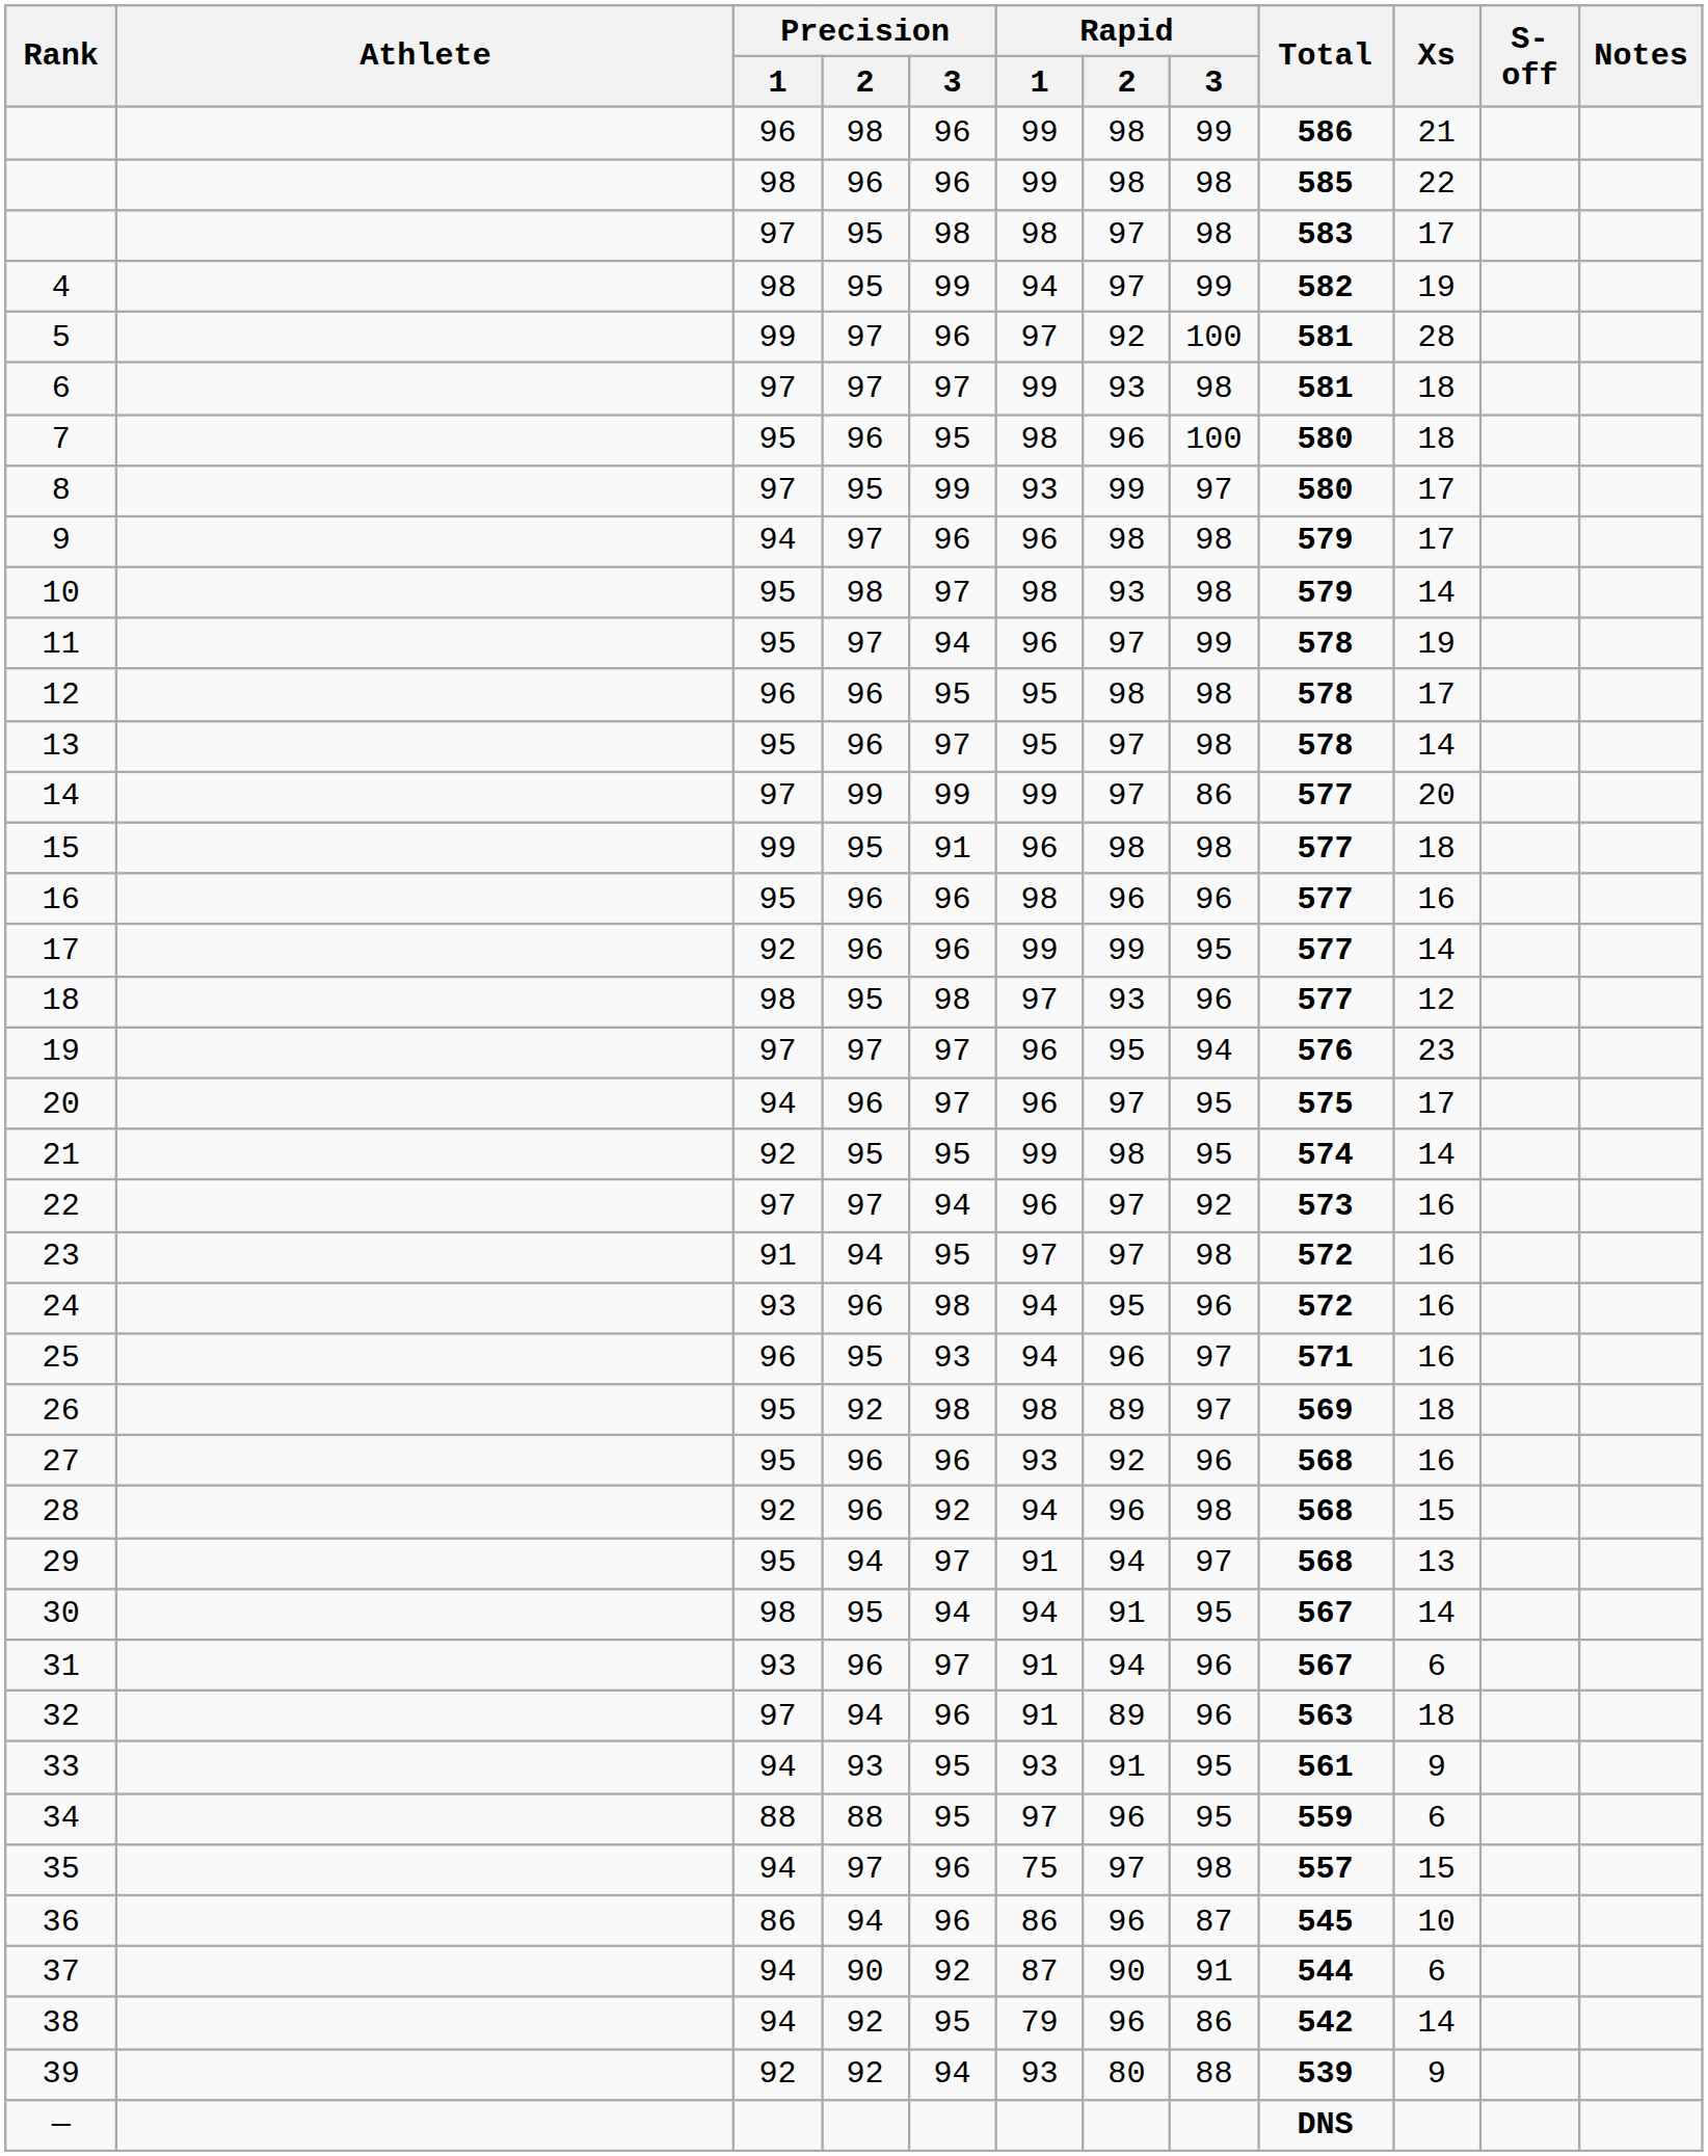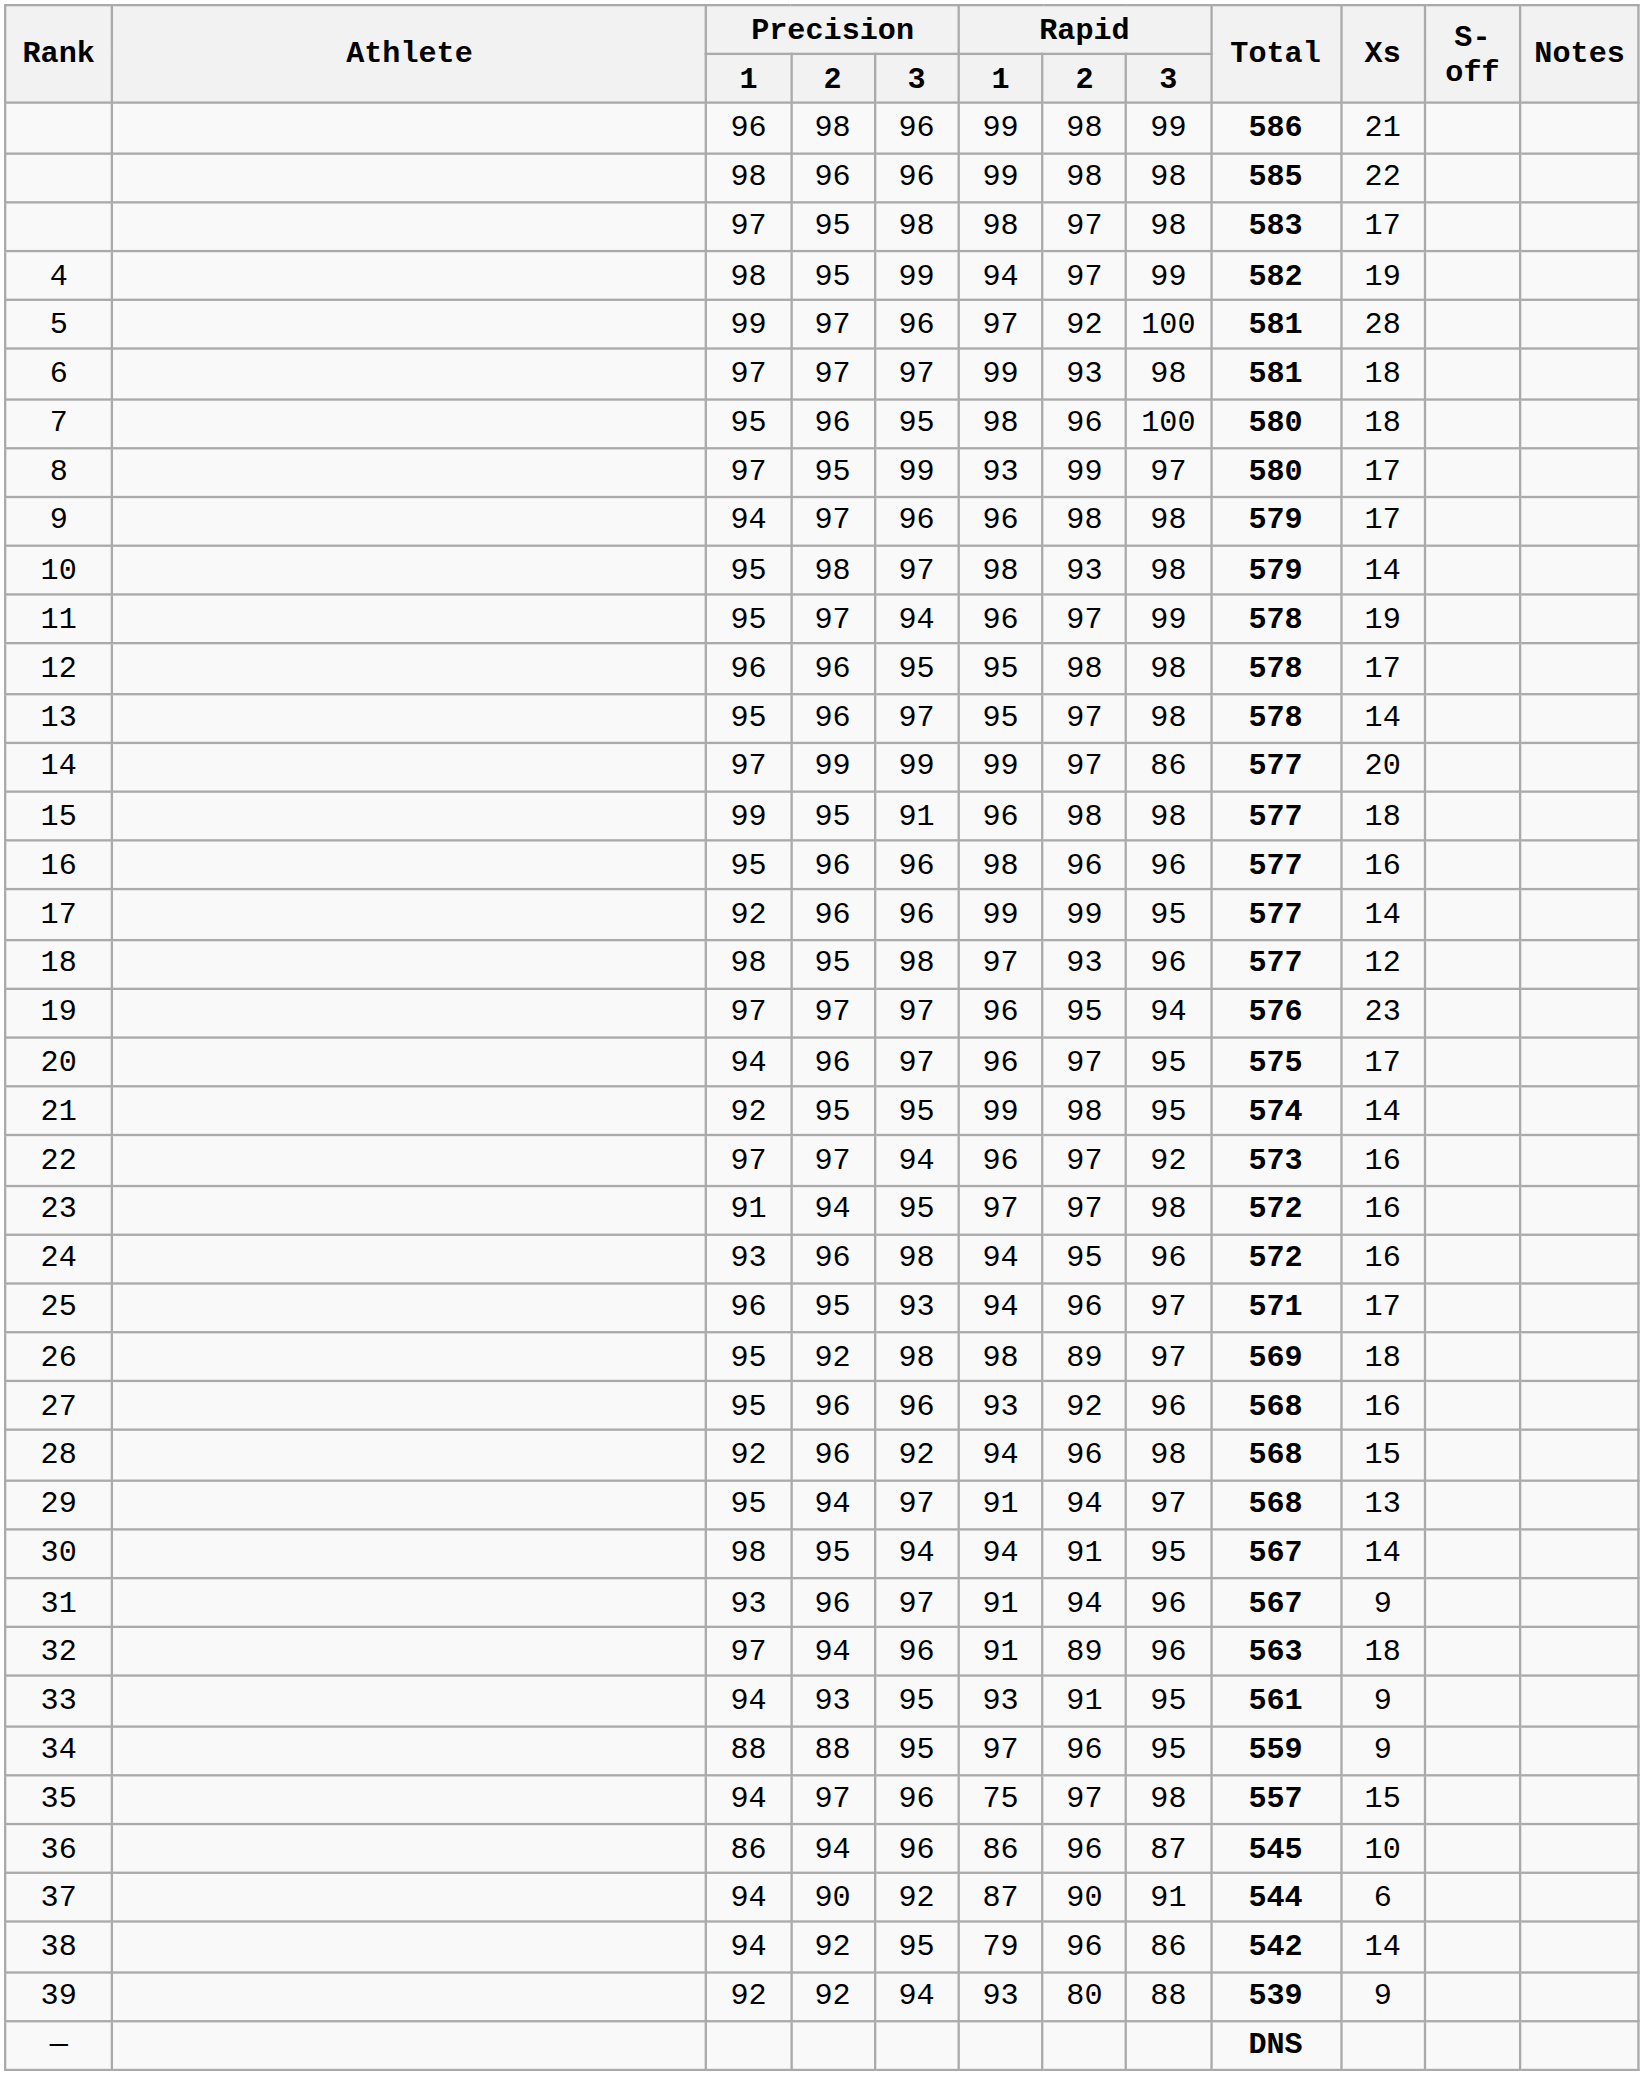 <table class="wikitable" style="text-align:center">
 <tr>
 <th rowspan=2 width=40>Rank</th>
 <th rowspan=2 width=250>Athlete</th>
 <th colspan=3>Precision</th>
 <th colspan=3>Rapid</th>
 <th rowspan=2 width=50>Total</th>
 <th rowspan=2 width=30>Xs</th>
 <th rowspan=2 width=35>S-off</th>
 <th rowspan=2 width=45>Notes</th>
 </tr>
 <tr>
 <th width=30>1</th>
 <th width=30>2</th>
 <th width=30>3</th>
 <th width=30>1</th>
 <th width=30>2</th>
 <th width=30>3</th>
 </tr>
 <tr>
 <td></td>
 <td align=left></td>
 <td>96</td>
 <td>98</td>
 <td>96</td>
 <td>99</td>
 <td>98</td>
 <td>99</td>
 <td><strong>586</strong></td>
 <td>21</td>
 <td></td>
 <td></td>
 </tr>
 <tr>
 <td></td>
 <td align=left></td>
 <td>98</td>
 <td>96</td>
 <td>96</td>
 <td>99</td>
 <td>98</td>
 <td>98</td>
 <td><strong>585</strong></td>
 <td>22</td>
 <td></td>
 <td></td>
 </tr>
 <tr>
 <td></td>
 <td align=left></td>
 <td>97</td>
 <td>95</td>
 <td>98</td>
 <td>98</td>
 <td>97</td>
 <td>98</td>
 <td><strong>583</strong></td>
 <td>17</td>
 <td></td>
 <td></td>
 </tr>
 <tr>
 <td>4</td>
 <td align=left></td>
 <td>98</td>
 <td>95</td>
 <td>99</td>
 <td>94</td>
 <td>97</td>
 <td>99</td>
 <td><strong>582</strong></td>
 <td>19</td>
 <td></td>
 <td></td>
 </tr>
 <tr>
 <td>5</td>
 <td align=left></td>
 <td>99</td>
 <td>97</td>
 <td>96</td>
 <td>97</td>
 <td>92</td>
 <td>100</td>
 <td><strong>581</strong></td>
 <td>28</td>
 <td></td>
 <td></td>
 </tr>
 <tr>
 <td>6</td>
 <td align=left></td>
 <td>97</td>
 <td>97</td>
 <td>97</td>
 <td>99</td>
 <td>93</td>
 <td>98</td>
 <td><strong>581</strong></td>
 <td>18</td>
 <td></td>
 <td></td>
 </tr>
 <tr>
 <td>7</td>
 <td align=left></td>
 <td>95</td>
 <td>96</td>
 <td>95</td>
 <td>98</td>
 <td>96</td>
 <td>100</td>
 <td><strong>580</strong></td>
 <td>18</td>
 <td></td>
 <td></td>
 </tr>
 <tr>
 <td>8</td>
 <td align=left></td>
 <td>97</td>
 <td>95</td>
 <td>99</td>
 <td>93</td>
 <td>99</td>
 <td>97</td>
 <td><strong>580</strong></td>
 <td>17</td>
 <td></td>
 <td></td>
 </tr>
 <tr>
 <td>9</td>
 <td align=left></td>
 <td>94</td>
 <td>97</td>
 <td>96</td>
 <td>96</td>
 <td>98</td>
 <td>98</td>
 <td><strong>579</strong></td>
 <td>17</td>
 <td></td>
 <td></td>
 </tr>
 <tr>
 <td>10</td>
 <td align=left></td>
 <td>95</td>
 <td>98</td>
 <td>97</td>
 <td>98</td>
 <td>93</td>
 <td>98</td>
 <td><strong>579</strong></td>
 <td>14</td>
 <td></td>
 <td></td>
 </tr>
 <tr>
 <td>11</td>
 <td align=left></td>
 <td>95</td>
 <td>97</td>
 <td>94</td>
 <td>96</td>
 <td>97</td>
 <td>99</td>
 <td><strong>578</strong></td>
 <td>19</td>
 <td></td>
 <td></td>
 </tr>
 <tr>
 <td>12</td>
 <td align=left></td>
 <td>96</td>
 <td>96</td>
 <td>95</td>
 <td>95</td>
 <td>98</td>
 <td>98</td>
 <td><strong>578</strong></td>
 <td>17</td>
 <td></td>
 <td></td>
 </tr>
 <tr>
 <td>13</td>
 <td align=left></td>
 <td>95</td>
 <td>96</td>
 <td>97</td>
 <td>95</td>
 <td>97</td>
 <td>98</td>
 <td><strong>578</strong></td>
 <td>14</td>
 <td></td>
 <td></td>
 </tr>
 <tr>
 <td>14</td>
 <td align=left></td>
 <td>97</td>
 <td>99</td>
 <td>99</td>
 <td>99</td>
 <td>97</td>
 <td>86</td>
 <td><strong>577</strong></td>
 <td>20</td>
 <td></td>
 <td></td>
 </tr>
 <tr>
 <td>15</td>
 <td align=left></td>
 <td>99</td>
 <td>95</td>
 <td>91</td>
 <td>96</td>
 <td>98</td>
 <td>98</td>
 <td><strong>577</strong></td>
 <td>18</td>
 <td></td>
 <td></td>
 </tr>
 <tr>
 <td>16</td>
 <td align=left></td>
 <td>95</td>
 <td>96</td>
 <td>96</td>
 <td>98</td>
 <td>96</td>
 <td>96</td>
 <td><strong>577</strong></td>
 <td>16</td>
 <td></td>
 <td></td>
 </tr>
 <tr>
 <td>17</td>
 <td align=left></td>
 <td>92</td>
 <td>96</td>
 <td>96</td>
 <td>99</td>
 <td>99</td>
 <td>95</td>
 <td><strong>577</strong></td>
 <td>14</td>
 <td></td>
 <td></td>
 </tr>
 <tr>
 <td>18</td>
 <td align=left></td>
 <td>98</td>
 <td>95</td>
 <td>98</td>
 <td>97</td>
 <td>93</td>
 <td>96</td>
 <td><strong>577</strong></td>
 <td>12</td>
 <td></td>
 <td></td>
 </tr>
 <tr>
 <td>19</td>
 <td align=left></td>
 <td>97</td>
 <td>97</td>
 <td>97</td>
 <td>96</td>
 <td>95</td>
 <td>94</td>
 <td><strong>576</strong></td>
 <td>23</td>
 <td></td>
 <td></td>
 </tr>
 <tr>
 <td>20</td>
 <td align=left></td>
 <td>94</td>
 <td>96</td>
 <td>97</td>
 <td>96</td>
 <td>97</td>
 <td>95</td>
 <td><strong>575</strong></td>
 <td>17</td>
 <td></td>
 <td></td>
 </tr>
 <tr>
 <td>21</td>
 <td align=left></td>
 <td>92</td>
 <td>95</td>
 <td>95</td>
 <td>99</td>
 <td>98</td>
 <td>95</td>
 <td><strong>574</strong></td>
 <td>14</td>
 <td></td>
 <td></td>
 </tr>
 <tr>
 <td>22</td>
 <td align=left></td>
 <td>97</td>
 <td>97</td>
 <td>94</td>
 <td>96</td>
 <td>97</td>
 <td>92</td>
 <td><strong>573</strong></td>
 <td>16</td>
 <td></td>
 <td></td>
 </tr>
 <tr>
 <td>23</td>
 <td align=left></td>
 <td>91</td>
 <td>94</td>
 <td>95</td>
 <td>97</td>
 <td>97</td>
 <td>98</td>
 <td><strong>572</strong></td>
 <td>16</td>
 <td></td>
 <td></td>
 </tr>
 <tr>
 <td>24</td>
 <td align=left></td>
 <td>93</td>
 <td>96</td>
 <td>98</td>
 <td>94</td>
 <td>95</td>
 <td>96</td>
 <td><strong>572</strong></td>
 <td>16</td>
 <td></td>
 <td></td>
 </tr>
 <tr>
 <td>25</td>
 <td align=left></td>
 <td>96</td>
 <td>95</td>
 <td>93</td>
 <td>94</td>
 <td>96</td>
 <td>97</td>
 <td><strong>571</strong></td>
-<td>16</td>
+<td>17</td>
 <td></td>
 <td></td>
 </tr>
 <tr>
 <td>26</td>
 <td align=left></td>
 <td>95</td>
 <td>92</td>
 <td>98</td>
 <td>98</td>
 <td>89</td>
 <td>97</td>
 <td><strong>569</strong></td>
 <td>18</td>
 <td></td>
 <td></td>
 </tr>
 <tr>
 <td>27</td>
 <td align=left></td>
 <td>95</td>
 <td>96</td>
 <td>96</td>
 <td>93</td>
 <td>92</td>
 <td>96</td>
 <td><strong>568</strong></td>
 <td>16</td>
 <td></td>
 <td></td>
 </tr>
 <tr>
 <td>28</td>
 <td align=left></td>
 <td>92</td>
 <td>96</td>
 <td>92</td>
 <td>94</td>
 <td>96</td>
 <td>98</td>
 <td><strong>568</strong></td>
 <td>15</td>
 <td></td>
 <td></td>
 </tr>
 <tr>
 <td>29</td>
 <td align=left></td>
 <td>95</td>
 <td>94</td>
 <td>97</td>
 <td>91</td>
 <td>94</td>
 <td>97</td>
 <td><strong>568</strong></td>
 <td>13</td>
 <td></td>
 <td></td>
 </tr>
 <tr>
 <td>30</td>
 <td align=left></td>
 <td>98</td>
 <td>95</td>
 <td>94</td>
 <td>94</td>
 <td>91</td>
 <td>95</td>
 <td><strong>567</strong></td>
 <td>14</td>
 <td></td>
 <td></td>
 </tr>
 <tr>
 <td>31</td>
 <td align=left></td>
 <td>93</td>
 <td>96</td>
 <td>97</td>
 <td>91</td>
 <td>94</td>
 <td>96</td>
 <td><strong>567</strong></td>
-<td>6</td>
+<td>9</td>
 <td></td>
 <td></td>
 </tr>
 <tr>
 <td>32</td>
 <td align=left></td>
 <td>97</td>
 <td>94</td>
 <td>96</td>
 <td>91</td>
 <td>89</td>
 <td>96</td>
 <td><strong>563</strong></td>
 <td>18</td>
 <td></td>
 <td></td>
 </tr>
 <tr>
 <td>33</td>
 <td align=left></td>
 <td>94</td>
 <td>93</td>
 <td>95</td>
 <td>93</td>
 <td>91</td>
 <td>95</td>
 <td><strong>561</strong></td>
 <td>9</td>
 <td></td>
 <td></td>
 </tr>
 <tr>
 <td>34</td>
 <td align=left></td>
 <td>88</td>
 <td>88</td>
 <td>95</td>
 <td>97</td>
 <td>96</td>
 <td>95</td>
 <td><strong>559</strong></td>
-<td>6</td>
+<td>9</td>
 <td></td>
 <td></td>
 </tr>
 <tr>
 <td>35</td>
 <td align=left></td>
 <td>94</td>
 <td>97</td>
 <td>96</td>
 <td>75</td>
 <td>97</td>
 <td>98</td>
 <td><strong>557</strong></td>
 <td>15</td>
 <td></td>
 <td></td>
 </tr>
 <tr>
 <td>36</td>
 <td align=left></td>
 <td>86</td>
 <td>94</td>
 <td>96</td>
 <td>86</td>
 <td>96</td>
 <td>87</td>
 <td><strong>545</strong></td>
 <td>10</td>
 <td></td>
 <td></td>
 </tr>
 <tr>
 <td>37</td>
 <td align=left></td>
 <td>94</td>
 <td>90</td>
 <td>92</td>
 <td>87</td>
 <td>90</td>
 <td>91</td>
 <td><strong>544</strong></td>
 <td>6</td>
 <td></td>
 <td></td>
 </tr>
 <tr>
 <td>38</td>
 <td align=left></td>
 <td>94</td>
 <td>92</td>
 <td>95</td>
 <td>79</td>
 <td>96</td>
 <td>86</td>
 <td><strong>542</strong></td>
 <td>14</td>
 <td></td>
 <td></td>
 </tr>
 <tr>
 <td>39</td>
 <td align=left></td>
 <td>92</td>
 <td>92</td>
 <td>94</td>
 <td>93</td>
 <td>80</td>
 <td>88</td>
 <td><strong>539</strong></td>
 <td>9</td>
 <td></td>
 <td></td>
 </tr>
 <tr>
 <td>—</td>
 <td align=left></td>
 <td></td>
 <td></td>
 <td></td>
 <td></td>
 <td></td>
 <td></td>
 <td><strong>DNS</strong></td>
 <td></td>
 <td></td>
 <td></td>
 </tr>
 </table>
